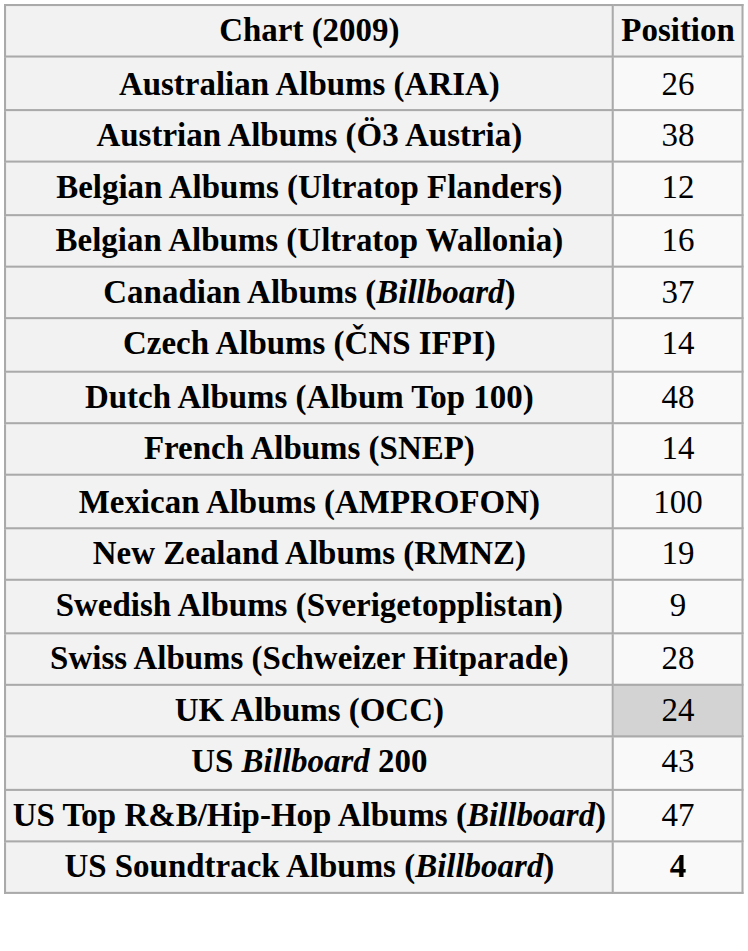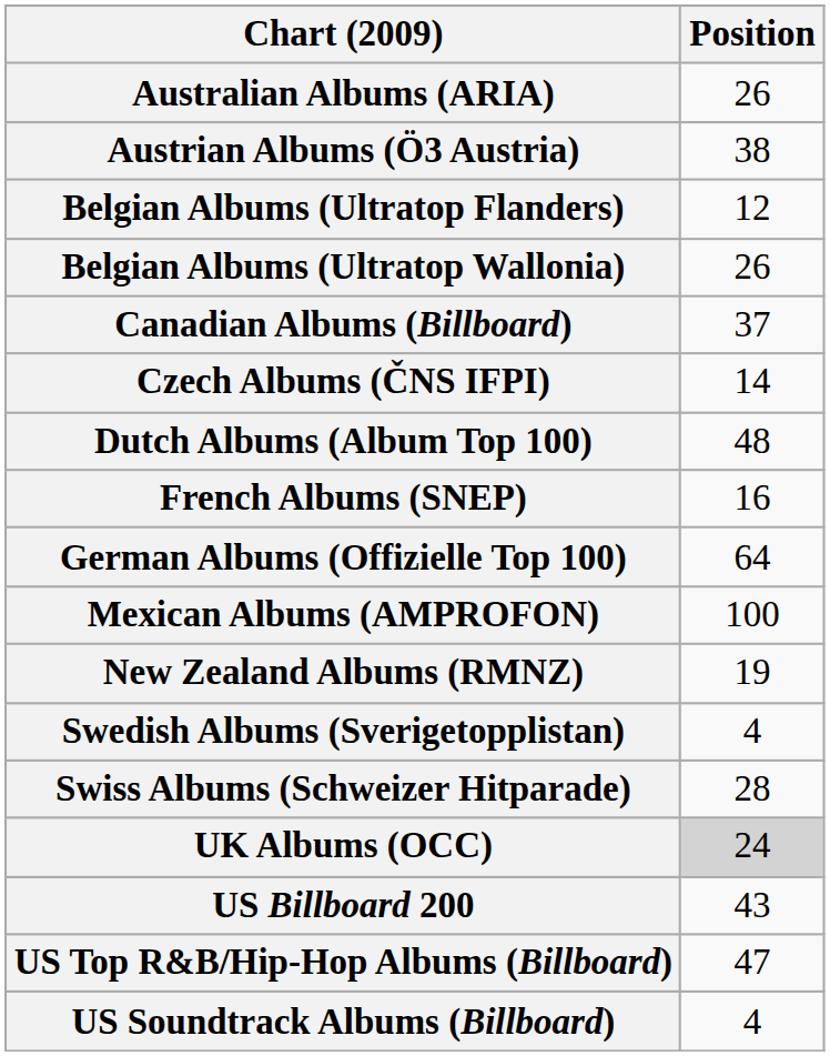 <table class="wikitable sortable plainrowheaders" style="text-align:center">
 <tr>
 <th scope="col">Chart (2009)</th>
 <th scope="col">Position</th>
 </tr>
 <tr>
 <th scope="row">Australian Albums (ARIA)</th>
 <td>26</td>
 </tr>
 <tr>
 <th scope="row">Austrian Albums (Ö3 Austria)</th>
 <td>38</td>
 </tr>
 <tr>
 <th scope="row">Belgian Albums (Ultratop Flanders)</th>
 <td>12</td>
 </tr>
 <tr>
 <th scope="row">Belgian Albums (Ultratop Wallonia)</th>
-<td>16</td>
+<td>26</td>
 </tr>
 <tr>
 <th scope="row">Canadian Albums (<em>Billboard</em>)</th>
 <td>37</td>
 </tr>
 <tr>
 <th scope="row">Czech Albums (ČNS IFPI)</th>
 <td>14</td>
 </tr>
 <tr>
 <th scope="row">Dutch Albums (Album Top 100)</th>
 <td>48</td>
 </tr>
 <tr>
 <th scope="row">French Albums (SNEP)</th>
-<td>14</td>
+<td>16</td>
+</tr>
+<tr>
+<th scope="row">German Albums (Offizielle Top 100)</th>
+<td>64</td>
 </tr>
 <tr>
 <th scope="row">Mexican Albums (AMPROFON)</th>
 <td>100</td>
 </tr>
 <tr>
 <th scope="row">New Zealand Albums (RMNZ)</th>
 <td>19</td>
 </tr>
 <tr>
 <th scope="row">Swedish Albums (Sverigetopplistan)</th>
-<td>9</td>
+<td>4</td>
 </tr>
 <tr>
 <th scope="row">Swiss Albums (Schweizer Hitparade)</th>
 <td>28</td>
 </tr>
 <tr>
 <th scope="row">UK Albums (OCC)</th>
 <td style="background: lightgrey;">24</td>
 </tr>
 <tr>
 <th scope="row">US <em>Billboard</em> 200</th>
 <td>43</td>
 </tr>
 <tr>
 <th scope="row">US Top R&B/Hip-Hop Albums (<em>Billboard</em>)</th>
 <td>47</td>
 </tr>
 <tr>
 <th scope="row">US Soundtrack Albums (<em>Billboard</em>)</th>
-<td><strong>4</strong></td>
+<td>4</td>
 </tr>
 </table>
